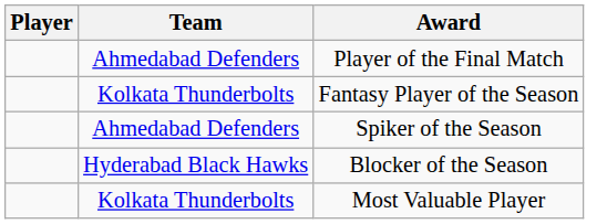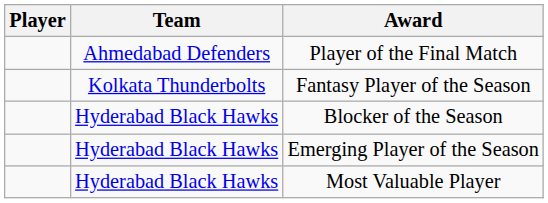 <table class="wikitable" style="text-align:center">
 <tr>
 <th>Player</th>
 <th>Team</th>
 <th>Award</th>
 </tr>
 <tr>
 <td style="text-align:left"></td>
 <td><a href='#'>Ahmedabad Defenders</a></td>
 <td>Player of the Final Match</td>
 </tr>
 <tr>
 <td style="text-align:left"></td>
 <td><a href='#'>Kolkata Thunderbolts</a></td>
 <td>Fantasy Player of the Season</td>
 </tr>
 <tr>
 <td style="text-align:left"></td>
-<td><a href='#'>Ahmedabad Defenders</a></td>
-<td>Spiker of the Season</td>
-</tr>
-<tr>
-<td style="text-align:left"></td>
 <td><a href='#'>Hyderabad Black Hawks</a></td>
 <td>Blocker of the Season</td>
 </tr>
 <tr>
 <td style="text-align:left"></td>
-<td><a href='#'>Kolkata Thunderbolts</a></td>
+<td><a href='#'>Hyderabad Black Hawks</a></td>
+<td>Emerging Player of the Season</td>
+</tr>
+<tr>
+<td style="text-align:left"></td>
+<td><a href='#'>Hyderabad Black Hawks</a></td>
 <td>Most Valuable Player</td>
 </tr>
 </table>
